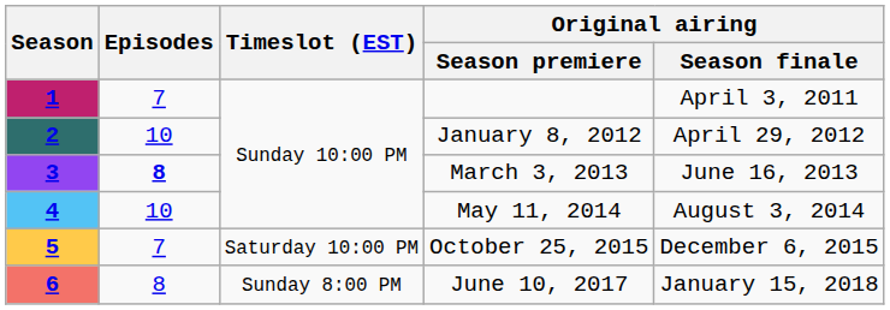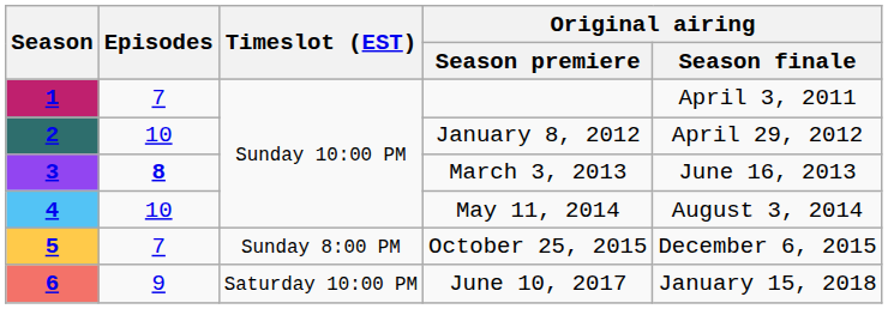 <table style="text-align:center;" class="wikitable">
 <tr>
 <th rowspan="2">Season</th>
 <th rowspan="2">Episodes</th>
 <th rowspan="2">Timeslot (<a href='#'>EST</a>)</th>
 <th colspan="3">Original airing</th>
 </tr>
 <tr>
 <th>Season premiere</th>
 <th>Season finale</th>
 </tr>
 <tr>
 <th style="background:#bf206e"><a href='#'>1</a></th>
 <td><a href='#'>7</a></td>
 <td rowspan="4"><small>Sunday 10:00 PM</small></td>
 <td></td>
 <td>April 3, 2011</td>
 </tr>
 <tr>
 <th style="background:#2e6e6d"><a href='#'>2</a></th>
 <td><a href='#'>10</a></td>
 <td>January 8, 2012</td>
 <td>April 29, 2012</td>
 </tr>
 <tr>
 <th style="background:#9245f1"><a href='#'>3</a></th>
 <td><strong><a href='#'>8</a></strong></td>
 <td>March 3, 2013</td>
 <td>June 16, 2013</td>
 </tr>
 <tr>
 <th style="background:#53c3f5;"><a href='#'>4</a></th>
 <td><a href='#'>10</a></td>
 <td>May 11, 2014</td>
 <td>August 3, 2014</td>
 </tr>
 <tr>
 <th style="background:#ffca4a"><a href='#'>5</a></th>
 <td><a href='#'>7</a></td>
-<td rowspan="1"><small>Saturday 10:00 PM</small></td>
+<td rowspan="1"><small>Sunday 8:00 PM</small></td>
 <td>October 25, 2015</td>
 <td>December 6, 2015</td>
 </tr>
 <tr>
 <th style="background:#F37269"><a href='#'>6</a></th>
-<td><a href='#'>8</a></td>
-<td rowspan="1"><small>Sunday 8:00 PM</small></td>
+<td><a href='#'>9</a></td>
+<td rowspan="1"><small>Saturday 10:00 PM</small></td>
 <td>June 10, 2017</td>
 <td>January 15, 2018</td>
 </tr>
 </table>
